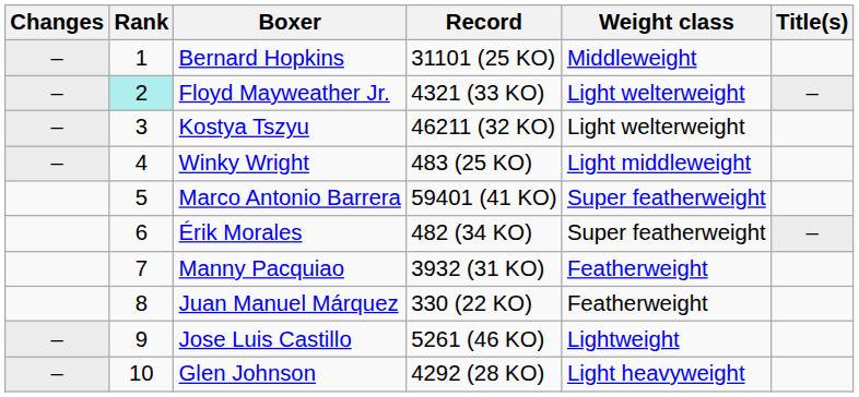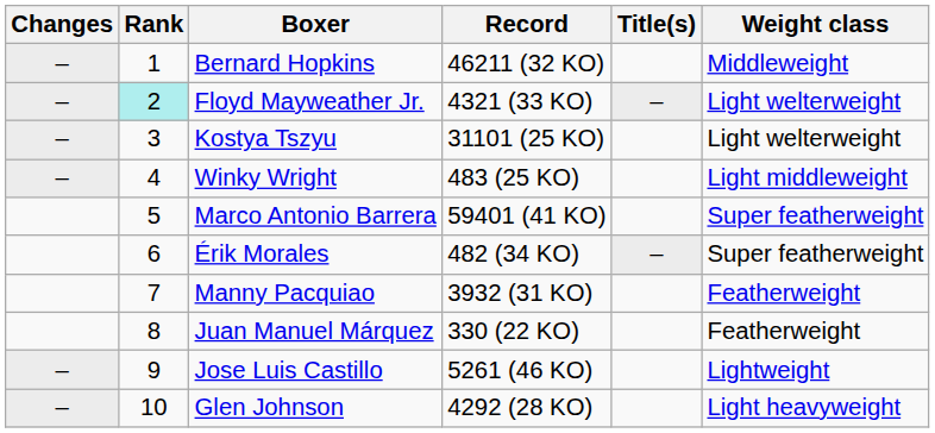 <table class="wikitable ">
 <tr>
 <th>Changes</th>
 <th>Rank</th>
 <th>Boxer</th>
 <th>Record</th>
+<th>Title(s)</th>
 <th>Weight class</th>
-<th>Title(s)</th>
 </tr>
 <tr>
 <td align=center bgcolor=#ECECEC>–</td>
 <td align=center>1</td>
 <td><a href='#'>Bernard Hopkins</a></td>
-<td>31101 (25 KO)</td>
+<td>46211 (32 KO)</td>
+<td></td>
 <td><a href='#'>Middleweight</a></td>
-<td></td>
 </tr>
 <tr>
 <td align=center bgcolor=#ECECEC>–</td>
 <td align=center style="background: paleturquoise;">2</td>
 <td><a href='#'>Floyd Mayweather Jr.</a></td>
 <td>4321 (33 KO)</td>
+<td align=center bgcolor=#ECECEC data-sort-value="Z">–</td>
 <td><a href='#'>Light welterweight</a></td>
-<td align=center bgcolor=#ECECEC data-sort-value="Z">–</td>
 </tr>
 <tr>
 <td align=center bgcolor=#ECECEC>–</td>
 <td align=center>3</td>
 <td><a href='#'>Kostya Tszyu</a></td>
-<td>46211 (32 KO)</td>
+<td>31101 (25 KO)</td>
+<td></td>
 <td>Light welterweight</td>
-<td></td>
 </tr>
 <tr>
 <td align=center bgcolor=#ECECEC>–</td>
 <td align=center>4</td>
 <td><a href='#'>Winky Wright</a></td>
 <td>483 (25 KO)</td>
+<td></td>
 <td><a href='#'>Light middleweight</a></td>
-<td></td>
 </tr>
 <tr>
 <td align=center></td>
 <td align=center>5</td>
 <td><a href='#'>Marco Antonio Barrera</a></td>
 <td>59401 (41 KO)</td>
+<td></td>
 <td><a href='#'>Super featherweight</a></td>
-<td></td>
 </tr>
 <tr>
 <td align=center></td>
 <td align=center>6</td>
 <td><a href='#'>Érik Morales</a></td>
 <td>482 (34 KO)</td>
+<td align=center bgcolor=#ECECEC data-sort-value="Z">–</td>
 <td>Super featherweight</td>
-<td align=center bgcolor=#ECECEC data-sort-value="Z">–</td>
 </tr>
 <tr>
 <td align=center></td>
 <td align=center>7</td>
 <td><a href='#'>Manny Pacquiao</a></td>
 <td>3932 (31 KO)</td>
+<td></td>
 <td><a href='#'>Featherweight</a></td>
-<td></td>
 </tr>
 <tr>
 <td align=center></td>
 <td align=center>8</td>
 <td><a href='#'>Juan Manuel Márquez</a></td>
 <td>330 (22 KO)</td>
+<td></td>
 <td>Featherweight</td>
-<td></td>
 </tr>
 <tr>
 <td align=center bgcolor=#ECECEC>–</td>
 <td align=center>9</td>
 <td><a href='#'>Jose Luis Castillo</a></td>
 <td>5261 (46 KO)</td>
+<td></td>
 <td><a href='#'>Lightweight</a></td>
-<td></td>
 </tr>
 <tr>
 <td align=center bgcolor=#ECECEC>–</td>
 <td align=center>10</td>
 <td><a href='#'>Glen Johnson</a></td>
 <td>4292 (28 KO)</td>
+<td></td>
 <td><a href='#'>Light heavyweight</a></td>
-<td></td>
 </tr>
 </table>
